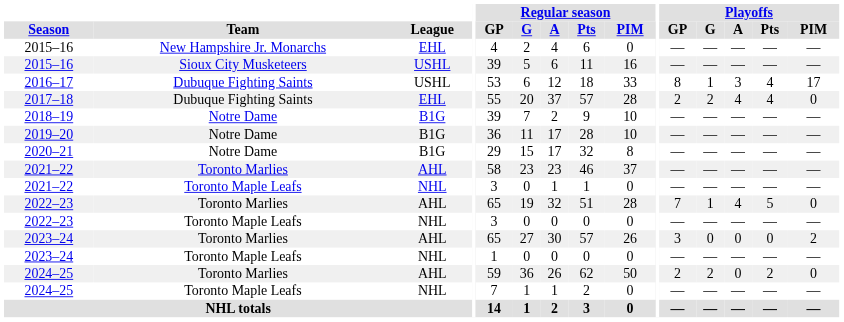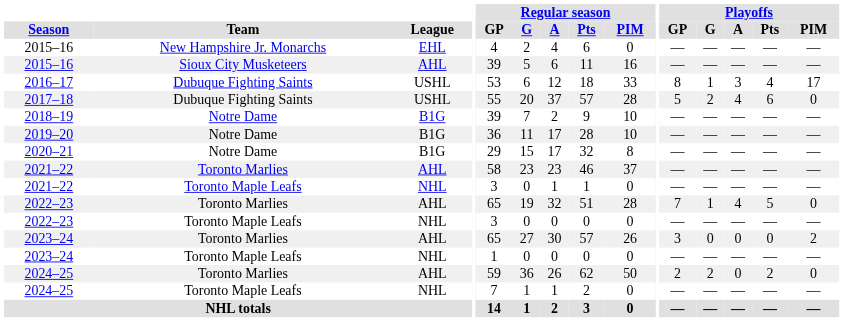 <table border="0" cellpadding="1" cellspacing="0" style="text-align:center; width:60em">
 <tr bgcolor="#e0e0e0">
 <th colspan="3" bgcolor="#ffffff"></th>
 <th rowspan="99" bgcolor="#ffffff"></th>
 <th colspan="5"><a href='#'>Regular season</a></th>
 <th rowspan="99" bgcolor="#ffffff"></th>
 <th colspan="5"><a href='#'>Playoffs</a></th>
 </tr>
 <tr bgcolor="#e0e0e0">
 <th><a href='#'>Season</a></th>
 <th>Team</th>
 <th>League</th>
 <th>GP</th>
 <th><a href='#'>G</a></th>
 <th><a href='#'>A</a></th>
 <th><a href='#'>Pts</a></th>
 <th><a href='#'>PIM</a></th>
 <th>GP</th>
 <th>G</th>
 <th>A</th>
 <th>Pts</th>
 <th>PIM</th>
 </tr>
 <tr>
 <td>2015–16</td>
 <td><a href='#'>New Hampshire Jr. Monarchs</a></td>
 <td><a href='#'>EHL</a></td>
 <td>4</td>
 <td>2</td>
 <td>4</td>
 <td>6</td>
 <td>0</td>
 <td>—</td>
 <td>—</td>
 <td>—</td>
 <td>—</td>
 <td>—</td>
 </tr>
 <tr bgcolor="#f0f0f0">
 <td><a href='#'>2015–16</a></td>
 <td><a href='#'>Sioux City Musketeers</a></td>
-<td><a href='#'>USHL</a></td>
+<td><a href='#'>AHL</a></td>
 <td>39</td>
 <td>5</td>
 <td>6</td>
 <td>11</td>
 <td>16</td>
 <td>—</td>
 <td>—</td>
 <td>—</td>
 <td>—</td>
 <td>—</td>
 </tr>
 <tr>
 <td><a href='#'>2016–17</a></td>
 <td><a href='#'>Dubuque Fighting Saints</a></td>
 <td>USHL</td>
 <td>53</td>
 <td>6</td>
 <td>12</td>
 <td>18</td>
 <td>33</td>
 <td>8</td>
 <td>1</td>
 <td>3</td>
 <td>4</td>
 <td>17</td>
 </tr>
 <tr bgcolor="#f0f0f0">
 <td><a href='#'>2017–18</a></td>
 <td>Dubuque Fighting Saints</td>
-<td><a href='#'>EHL</a></td>
+<td>USHL</td>
 <td>55</td>
 <td>20</td>
 <td>37</td>
 <td>57</td>
 <td>28</td>
-<td>2</td>
+<td>5</td>
 <td>2</td>
 <td>4</td>
-<td>4</td>
+<td>6</td>
 <td>0</td>
 </tr>
 <tr>
 <td><a href='#'>2018–19</a></td>
 <td><a href='#'>Notre Dame</a></td>
 <td><a href='#'>B1G</a></td>
 <td>39</td>
 <td>7</td>
 <td>2</td>
 <td>9</td>
 <td>10</td>
 <td>—</td>
 <td>—</td>
 <td>—</td>
 <td>—</td>
 <td>—</td>
 </tr>
 <tr bgcolor="#f0f0f0">
 <td><a href='#'>2019–20</a></td>
 <td>Notre Dame</td>
 <td>B1G</td>
 <td>36</td>
 <td>11</td>
 <td>17</td>
 <td>28</td>
 <td>10</td>
 <td>—</td>
 <td>—</td>
 <td>—</td>
 <td>—</td>
 <td>—</td>
 </tr>
 <tr>
 <td><a href='#'>2020–21</a></td>
 <td>Notre Dame</td>
 <td>B1G</td>
 <td>29</td>
 <td>15</td>
 <td>17</td>
 <td>32</td>
 <td>8</td>
 <td>—</td>
 <td>—</td>
 <td>—</td>
 <td>—</td>
 <td>—</td>
 </tr>
 <tr bgcolor="#f0f0f0">
 <td><a href='#'>2021–22</a></td>
 <td><a href='#'>Toronto Marlies</a></td>
 <td><a href='#'>AHL</a></td>
 <td>58</td>
 <td>23</td>
 <td>23</td>
 <td>46</td>
 <td>37</td>
 <td>—</td>
 <td>—</td>
 <td>—</td>
 <td>—</td>
 <td>—</td>
 </tr>
 <tr>
 <td><a href='#'>2021–22</a></td>
 <td><a href='#'>Toronto Maple Leafs</a></td>
 <td><a href='#'>NHL</a></td>
 <td>3</td>
 <td>0</td>
 <td>1</td>
 <td>1</td>
 <td>0</td>
 <td>—</td>
 <td>—</td>
 <td>—</td>
 <td>—</td>
 <td>—</td>
 </tr>
 <tr bgcolor="#f0f0f0">
 <td><a href='#'>2022–23</a></td>
 <td>Toronto Marlies</td>
 <td>AHL</td>
 <td>65</td>
 <td>19</td>
 <td>32</td>
 <td>51</td>
 <td>28</td>
 <td>7</td>
 <td>1</td>
 <td>4</td>
 <td>5</td>
 <td>0</td>
 </tr>
 <tr>
 <td><a href='#'>2022–23</a></td>
 <td>Toronto Maple Leafs</td>
 <td>NHL</td>
 <td>3</td>
 <td>0</td>
 <td>0</td>
 <td>0</td>
 <td>0</td>
 <td>—</td>
 <td>—</td>
 <td>—</td>
 <td>—</td>
 <td>—</td>
 </tr>
 <tr bgcolor="#f0f0f0">
 <td><a href='#'>2023–24</a></td>
 <td>Toronto Marlies</td>
 <td>AHL</td>
 <td>65</td>
 <td>27</td>
 <td>30</td>
 <td>57</td>
 <td>26</td>
 <td>3</td>
 <td>0</td>
 <td>0</td>
 <td>0</td>
 <td>2</td>
 </tr>
 <tr>
 <td><a href='#'>2023–24</a></td>
 <td>Toronto Maple Leafs</td>
 <td>NHL</td>
 <td>1</td>
 <td>0</td>
 <td>0</td>
 <td>0</td>
 <td>0</td>
 <td>—</td>
 <td>—</td>
 <td>—</td>
 <td>—</td>
 <td>—</td>
 </tr>
 <tr bgcolor="#f0f0f0">
 <td><a href='#'>2024–25</a></td>
 <td>Toronto Marlies</td>
 <td>AHL</td>
 <td>59</td>
 <td>36</td>
 <td>26</td>
 <td>62</td>
 <td>50</td>
 <td>2</td>
 <td>2</td>
 <td>0</td>
 <td>2</td>
 <td>0</td>
 </tr>
 <tr>
 <td><a href='#'>2024–25</a></td>
 <td>Toronto Maple Leafs</td>
 <td>NHL</td>
 <td>7</td>
 <td>1</td>
 <td>1</td>
 <td>2</td>
 <td>0</td>
 <td>—</td>
 <td>—</td>
 <td>—</td>
 <td>—</td>
 <td>—</td>
 </tr>
 <tr bgcolor="#e0e0e0">
 <th colspan="3">NHL totals</th>
 <th>14</th>
 <th>1</th>
 <th>2</th>
 <th>3</th>
 <th>0</th>
 <th>—</th>
 <th>—</th>
 <th>—</th>
 <th>—</th>
 <th>—</th>
 </tr>
 </table>
